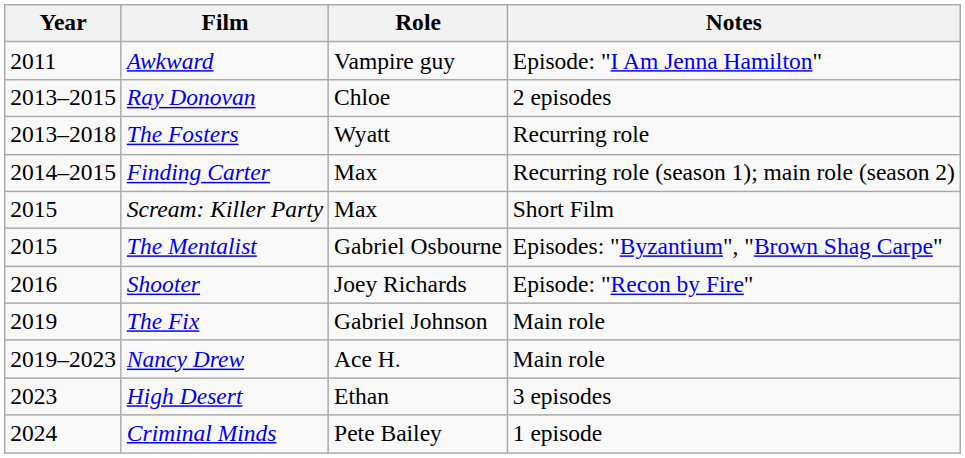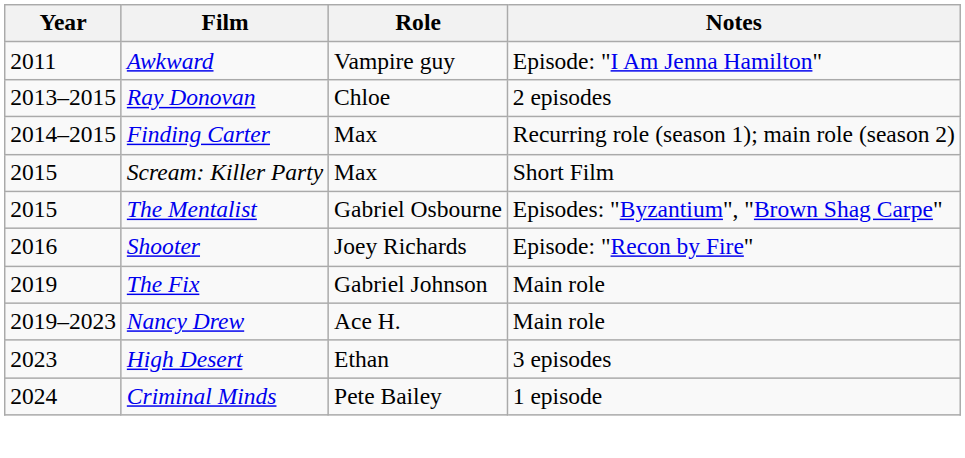 <table class="wikitable sortable">
 <tr>
 <th>Year</th>
 <th>Film</th>
 <th class="unsortable">Role</th>
 <th class="unsortable">Notes</th>
 </tr>
 <tr>
 <td>2011</td>
 <td><em><a href='#'>Awkward</a></em></td>
 <td>Vampire guy</td>
 <td>Episode: "<a href='#'>I Am Jenna Hamilton</a>"</td>
 </tr>
 <tr>
 <td>2013–2015</td>
 <td><em><a href='#'>Ray Donovan</a></em></td>
 <td>Chloe</td>
 <td>2 episodes</td>
-</tr>
-<tr>
-<td>2013–2018</td>
-<td data-sort-value="Fosters, The"><em><a href='#'>The Fosters</a></em></td>
-<td>Wyatt</td>
-<td>Recurring role</td>
 </tr>
 <tr>
 <td>2014–2015</td>
 <td><em><a href='#'>Finding Carter</a></em></td>
 <td>Max</td>
 <td>Recurring role (season 1); main role (season 2)</td>
 </tr>
 <tr>
 <td>2015</td>
 <td><em>Scream: Killer Party</em></td>
 <td>Max</td>
 <td>Short Film</td>
 </tr>
 <tr>
 <td>2015</td>
 <td data-sort-value="Mentalist, The"><em><a href='#'>The Mentalist</a></em></td>
 <td>Gabriel Osbourne</td>
 <td>Episodes: "<a href='#'>Byzantium</a>", "<a href='#'>Brown Shag Carpe</a>"</td>
 </tr>
 <tr>
 <td>2016</td>
 <td><em><a href='#'>Shooter</a></em></td>
 <td>Joey Richards</td>
 <td>Episode: "<a href='#'>Recon by Fire</a>"</td>
 </tr>
 <tr>
 <td>2019</td>
 <td data-sort-value="Fix, The"><em><a href='#'>The Fix</a></em></td>
 <td>Gabriel Johnson</td>
 <td>Main role</td>
 </tr>
 <tr>
 <td>2019–2023</td>
 <td><em><a href='#'>Nancy Drew</a></em></td>
 <td>Ace H.</td>
 <td>Main role</td>
 </tr>
 <tr>
 <td>2023</td>
 <td><em><a href='#'>High Desert</a></em></td>
 <td>Ethan</td>
 <td>3 episodes</td>
 </tr>
 <tr>
 <td>2024</td>
 <td><em><a href='#'>Criminal Minds</a></em></td>
 <td>Pete Bailey</td>
 <td>1 episode</td>
 </tr>
 </table>
